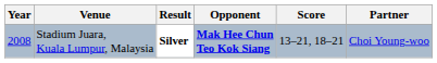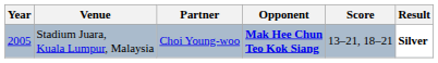 <table class="sortable wikitable" style="font-size: 90%;">
 <tr>
 <th>Year</th>
 <th>Venue</th>
-<th>Result</th>
+<th>Partner</th>
 <th>Opponent</th>
 <th>Score</th>
-<th>Partner</th>
+<th>Result</th>
 </tr>
 <tr style="background:#AABBCC">
-<td align="center"><a href='#'>2008</a></td>
+<td align="center"><a href='#'>2005</a></td>
 <td align="left">Stadium Juara,<br><a href='#'>Kuala Lumpur</a>, Malaysia</td>
-<td style="text-align:left; background:white"> <strong>Silver</strong></td>
+<td align="left"> <a href='#'>Choi Young-woo</a></td>
 <td align="left"><strong> <a href='#'>Mak Hee Chun</a> <br>  <a href='#'>Teo Kok Siang</a></strong></td>
 <td align="left">13–21, 18–21</td>
-<td align="left"> <a href='#'>Choi Young-woo</a></td>
+<td style="text-align:left; background:white"> <strong>Silver</strong></td>
 </tr>
 </table>
